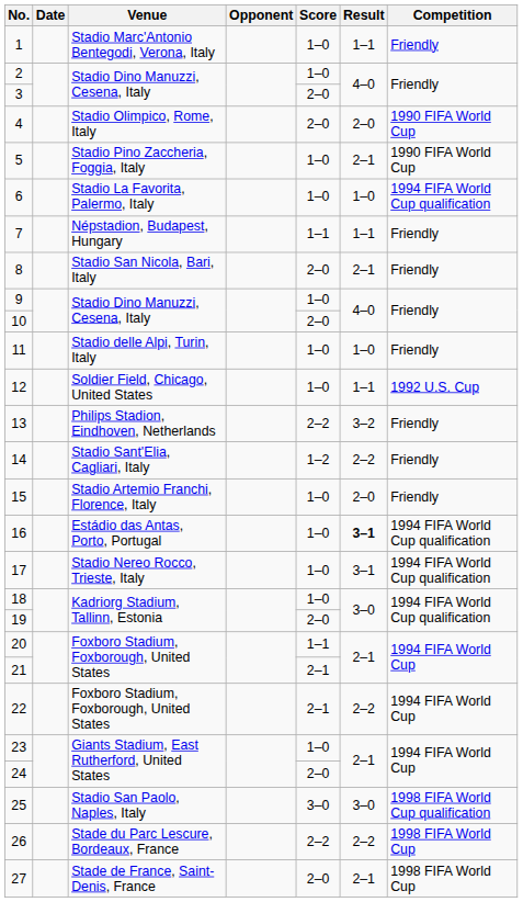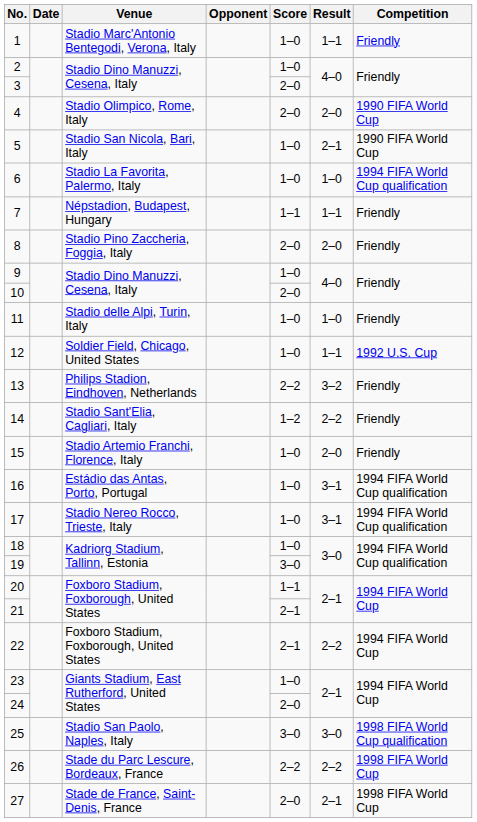 <table class="wikitable sortable">
 <tr>
 <th scope="col">No.</th>
 <th scope="col">Date</th>
 <th scope="col">Venue</th>
 <th scope="col">Opponent</th>
 <th scope="col">Score</th>
 <th scope="col">Result</th>
 <th scope="col">Competition</th>
 </tr>
 <tr>
 <td align="center">1</td>
 <td></td>
 <td><a href='#'>Stadio Marc'Antonio Bentegodi</a>, <a href='#'>Verona</a>, Italy</td>
 <td></td>
 <td align="center">1–0</td>
 <td align="center">1–1</td>
 <td><a href='#'>Friendly</a></td>
 </tr>
 <tr>
 <td align="center">2</td>
 <td rowspan="2"></td>
 <td rowspan="2"><a href='#'>Stadio Dino Manuzzi</a>, <a href='#'>Cesena</a>, Italy</td>
 <td rowspan="2"></td>
 <td align="center">1–0</td>
 <td rowspan="2" style="text-align:center">4–0</td>
 <td rowspan="2">Friendly</td>
 </tr>
 <tr>
 <td align="center">3</td>
 <td align="center">2–0</td>
 </tr>
 <tr>
 <td align="center">4</td>
 <td></td>
 <td><a href='#'>Stadio Olimpico</a>, <a href='#'>Rome</a>, Italy</td>
 <td></td>
 <td align="center">2–0</td>
 <td align="center">2–0</td>
 <td><a href='#'>1990 FIFA World Cup</a></td>
 </tr>
 <tr>
 <td align="center">5</td>
 <td></td>
-<td><a href='#'>Stadio Pino Zaccheria</a>, <a href='#'>Foggia</a>, Italy</td>
+<td><a href='#'>Stadio San Nicola</a>, <a href='#'>Bari</a>, Italy</td>
 <td></td>
 <td align="center">1–0</td>
 <td align="center">2–1</td>
 <td>1990 FIFA World Cup</td>
 </tr>
 <tr>
 <td align="center">6</td>
 <td></td>
 <td><a href='#'>Stadio La Favorita</a>, <a href='#'>Palermo</a>, Italy</td>
 <td></td>
 <td align="center">1–0</td>
 <td align="center">1–0</td>
 <td><a href='#'>1994 FIFA World Cup qualification</a></td>
 </tr>
 <tr>
 <td align="center">7</td>
 <td></td>
 <td><a href='#'>Népstadion</a>, <a href='#'>Budapest</a>, Hungary</td>
 <td></td>
 <td align="center">1–1</td>
 <td align="center">1–1</td>
 <td>Friendly</td>
 </tr>
 <tr>
 <td align="center">8</td>
 <td></td>
-<td><a href='#'>Stadio San Nicola</a>, <a href='#'>Bari</a>, Italy</td>
+<td><a href='#'>Stadio Pino Zaccheria</a>, <a href='#'>Foggia</a>, Italy</td>
 <td></td>
 <td align="center">2–0</td>
-<td align="center">2–1</td>
+<td align="center">2–0</td>
 <td>Friendly</td>
 </tr>
 <tr>
 <td align="center">9</td>
 <td rowspan="2"></td>
 <td rowspan="2"><a href='#'>Stadio Dino Manuzzi</a>, <a href='#'>Cesena</a>, Italy</td>
 <td rowspan="2"></td>
 <td align="center">1–0</td>
 <td rowspan="2" style="text-align:center">4–0</td>
 <td rowspan="2">Friendly</td>
 </tr>
 <tr>
 <td align="center">10</td>
 <td align="center">2–0</td>
 </tr>
 <tr>
 <td align="center">11</td>
 <td></td>
 <td><a href='#'>Stadio delle Alpi</a>, <a href='#'>Turin</a>, Italy</td>
 <td></td>
 <td align="center">1–0</td>
 <td align="center">1–0</td>
 <td>Friendly</td>
 </tr>
 <tr>
 <td align="center">12</td>
 <td></td>
 <td><a href='#'>Soldier Field</a>, <a href='#'>Chicago</a>, United States</td>
 <td></td>
 <td align="center">1–0</td>
 <td align="center">1–1</td>
 <td><a href='#'>1992 U.S. Cup</a></td>
 </tr>
 <tr>
 <td align="center">13</td>
 <td></td>
 <td><a href='#'>Philips Stadion</a>, <a href='#'>Eindhoven</a>, Netherlands</td>
 <td></td>
 <td align="center">2–2</td>
 <td align="center">3–2</td>
 <td>Friendly</td>
 </tr>
 <tr>
 <td align="center">14</td>
 <td></td>
 <td><a href='#'>Stadio Sant'Elia</a>, <a href='#'>Cagliari</a>, Italy</td>
 <td></td>
 <td align="center">1–2</td>
 <td align="center">2–2</td>
 <td>Friendly</td>
 </tr>
 <tr>
 <td align="center">15</td>
 <td></td>
 <td><a href='#'>Stadio Artemio Franchi</a>, <a href='#'>Florence</a>, Italy</td>
 <td></td>
 <td align="center">1–0</td>
 <td align="center">2–0</td>
 <td>Friendly</td>
 </tr>
 <tr>
 <td align="center">16</td>
 <td></td>
 <td><a href='#'>Estádio das Antas</a>, <a href='#'>Porto</a>, Portugal</td>
 <td></td>
 <td align="center">1–0</td>
-<td align="center"><strong>3–1</strong></td>
+<td align="center">3–1</td>
 <td>1994 FIFA World Cup qualification</td>
 </tr>
 <tr>
 <td align="center">17</td>
 <td></td>
 <td><a href='#'>Stadio Nereo Rocco</a>, <a href='#'>Trieste</a>, Italy</td>
 <td></td>
 <td align="center">1–0</td>
 <td align="center">3–1</td>
 <td>1994 FIFA World Cup qualification</td>
 </tr>
 <tr>
 <td align="center">18</td>
 <td rowspan="2"></td>
 <td rowspan="2"><a href='#'>Kadriorg Stadium</a>, <a href='#'>Tallinn</a>, Estonia</td>
 <td rowspan="2"></td>
 <td align="center">1–0</td>
 <td rowspan="2" style="text-align:center">3–0</td>
 <td rowspan="2">1994 FIFA World Cup qualification</td>
 </tr>
 <tr>
 <td align="center">19</td>
-<td align="center">2–0</td>
+<td align="center">3–0</td>
 </tr>
 <tr>
 <td align="center">20</td>
 <td rowspan="2"></td>
 <td rowspan="2"><a href='#'>Foxboro Stadium</a>, <a href='#'>Foxborough</a>, United States</td>
 <td rowspan="2"></td>
 <td align="center">1–1</td>
 <td rowspan="2" style="text-align:center">2–1</td>
 <td rowspan="2"><a href='#'>1994 FIFA World Cup</a></td>
 </tr>
 <tr>
 <td align="center">21</td>
 <td align="center">2–1</td>
 </tr>
 <tr>
 <td align="center">22</td>
 <td></td>
 <td>Foxboro Stadium, Foxborough, United States</td>
 <td></td>
 <td align="center">2–1</td>
 <td align="center">2–2</td>
 <td>1994 FIFA World Cup</td>
 </tr>
 <tr>
 <td align="center">23</td>
 <td rowspan="2"></td>
 <td rowspan="2"><a href='#'>Giants Stadium</a>, <a href='#'>East Rutherford</a>, United States</td>
 <td rowspan="2"></td>
 <td align="center">1–0</td>
 <td rowspan="2" style="text-align:center">2–1</td>
 <td rowspan="2">1994 FIFA World Cup</td>
 </tr>
 <tr>
 <td align="center">24</td>
 <td align="center">2–0</td>
 </tr>
 <tr>
 <td align="center">25</td>
 <td></td>
 <td><a href='#'>Stadio San Paolo</a>, <a href='#'>Naples</a>, Italy</td>
 <td></td>
 <td align="center">3–0</td>
 <td align="center">3–0</td>
 <td><a href='#'>1998 FIFA World Cup qualification</a></td>
 </tr>
 <tr>
 <td align="center">26</td>
 <td></td>
 <td><a href='#'>Stade du Parc Lescure</a>, <a href='#'>Bordeaux</a>, France</td>
 <td></td>
 <td align="center">2–2</td>
 <td align="center">2–2</td>
 <td><a href='#'>1998 FIFA World Cup</a></td>
 </tr>
 <tr>
 <td align="center">27</td>
 <td></td>
 <td><a href='#'>Stade de France</a>, <a href='#'>Saint-Denis</a>, France</td>
 <td></td>
 <td align="center">2–0</td>
 <td align="center">2–1</td>
 <td>1998 FIFA World Cup</td>
 </tr>
 </table>
